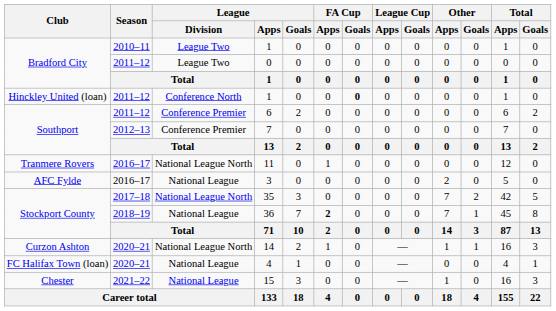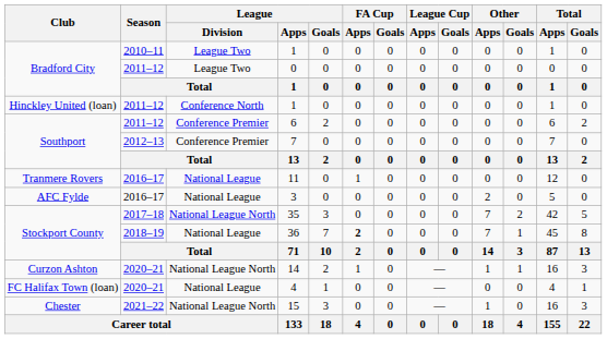 <table class="wikitable" style="text-align:center">
 <tr>
 <th rowspan="2">Club</th>
 <th rowspan="2">Season</th>
 <th colspan="3">League</th>
 <th colspan="2">FA Cup</th>
 <th colspan="2">League Cup</th>
 <th colspan="2">Other</th>
 <th colspan="2">Total</th>
 </tr>
 <tr>
 <th>Division</th>
 <th>Apps</th>
 <th>Goals</th>
 <th>Apps</th>
 <th>Goals</th>
 <th>Apps</th>
 <th>Goals</th>
 <th>Apps</th>
 <th>Goals</th>
 <th>Apps</th>
 <th>Goals</th>
 </tr>
 <tr>
 <td rowspan="3"><a href='#'>Bradford City</a></td>
 <td><a href='#'>2010–11</a></td>
 <td><a href='#'>League Two</a></td>
 <td>1</td>
 <td>0</td>
 <td>0</td>
 <td>0</td>
 <td>0</td>
 <td>0</td>
 <td>0</td>
 <td>0</td>
 <td>1</td>
 <td>0</td>
 </tr>
 <tr>
 <td><a href='#'>2011–12</a></td>
 <td>League Two</td>
 <td>0</td>
 <td>0</td>
 <td>0</td>
 <td>0</td>
 <td>0</td>
 <td>0</td>
 <td>0</td>
 <td>0</td>
 <td>0</td>
 <td>0</td>
 </tr>
 <tr>
 <th colspan="2">Total</th>
 <th>1</th>
 <th>0</th>
 <th>0</th>
 <th>0</th>
 <th>0</th>
 <th>0</th>
 <th>0</th>
 <th>0</th>
 <th>1</th>
 <th>0</th>
 </tr>
 <tr>
 <td><a href='#'>Hinckley United</a> (loan)</td>
 <td><a href='#'>2011–12</a></td>
 <td><a href='#'>Conference North</a></td>
 <td>1</td>
 <td>0</td>
 <td>0</td>
-<td><strong>0</strong></td>
+<td>0</td>
 <td>0</td>
 <td>0</td>
 <td>0</td>
 <td>0</td>
 <td>1</td>
 <td>0</td>
 </tr>
 <tr>
 <td rowspan="3"><a href='#'>Southport</a></td>
 <td><a href='#'>2011–12</a></td>
 <td><a href='#'>Conference Premier</a></td>
 <td>6</td>
 <td>2</td>
 <td>0</td>
 <td>0</td>
 <td>0</td>
 <td>0</td>
 <td>0</td>
 <td>0</td>
 <td>6</td>
 <td>2</td>
 </tr>
 <tr>
 <td><a href='#'>2012–13</a></td>
 <td>Conference Premier</td>
 <td>7</td>
 <td>0</td>
 <td>0</td>
 <td>0</td>
 <td>0</td>
 <td>0</td>
 <td>0</td>
 <td>0</td>
 <td>7</td>
 <td>0</td>
 </tr>
 <tr>
 <th colspan="2">Total</th>
 <th>13</th>
 <th>2</th>
 <th>0</th>
 <th>0</th>
 <th>0</th>
 <th>0</th>
 <th>0</th>
 <th>0</th>
 <th>13</th>
 <th>2</th>
 </tr>
 <tr>
 <td><a href='#'>Tranmere Rovers</a></td>
 <td><a href='#'>2016–17</a></td>
-<td>National League North</td>
+<td><a href='#'>National League</a></td>
 <td>11</td>
 <td>0</td>
 <td>1</td>
 <td>0</td>
 <td>0</td>
 <td>0</td>
 <td>0</td>
 <td>0</td>
 <td>12</td>
 <td>0</td>
 </tr>
 <tr>
 <td><a href='#'>AFC Fylde</a></td>
 <td>2016–17</td>
 <td>National League</td>
 <td>3</td>
 <td>0</td>
 <td>0</td>
 <td>0</td>
 <td>0</td>
 <td>0</td>
 <td>2</td>
 <td>0</td>
 <td>5</td>
 <td>0</td>
 </tr>
 <tr>
 <td rowspan="3"><a href='#'>Stockport County</a></td>
 <td><a href='#'>2017–18</a></td>
 <td><a href='#'>National League North</a></td>
 <td>35</td>
 <td>3</td>
 <td>0</td>
 <td>0</td>
 <td>0</td>
 <td>0</td>
 <td>7</td>
 <td>2</td>
 <td>42</td>
 <td>5</td>
 </tr>
 <tr>
 <td><a href='#'>2018–19</a></td>
 <td>National League</td>
 <td>36</td>
 <td>7</td>
 <td><strong>2</strong></td>
 <td>0</td>
 <td>0</td>
 <td>0</td>
 <td>7</td>
 <td>1</td>
 <td>45</td>
 <td>8</td>
 </tr>
 <tr>
 <th colspan="2">Total</th>
 <th>71</th>
 <th>10</th>
 <th>2</th>
 <th>0</th>
 <th>0</th>
 <th>0</th>
 <th>14</th>
 <th>3</th>
 <th>87</th>
 <th>13</th>
 </tr>
 <tr>
 <td><a href='#'>Curzon Ashton</a></td>
 <td><a href='#'>2020–21</a></td>
 <td>National League North</td>
 <td>14</td>
 <td>2</td>
 <td>1</td>
 <td>0</td>
 <td colspan="2">—</td>
 <td>1</td>
 <td>1</td>
 <td>16</td>
 <td>3</td>
 </tr>
 <tr>
 <td><a href='#'>FC Halifax Town</a> (loan)</td>
 <td><a href='#'>2020–21</a></td>
 <td>National League</td>
 <td>4</td>
 <td>1</td>
 <td>0</td>
 <td>0</td>
 <td colspan="2">—</td>
 <td>0</td>
 <td>0</td>
 <td>4</td>
 <td>1</td>
 </tr>
 <tr>
 <td><a href='#'>Chester</a></td>
 <td><a href='#'>2021–22</a></td>
-<td><a href='#'>National League</a></td>
+<td>National League North</td>
 <td>15</td>
 <td>3</td>
 <td>0</td>
 <td>0</td>
 <td colspan="2">—</td>
 <td>1</td>
 <td>0</td>
 <td>16</td>
 <td>3</td>
 </tr>
 <tr>
 <th colspan="3">Career total</th>
 <th>133</th>
 <th>18</th>
 <th>4</th>
 <th>0</th>
 <th>0</th>
 <th>0</th>
 <th>18</th>
 <th>4</th>
 <th>155</th>
 <th>22</th>
 </tr>
 </table>
